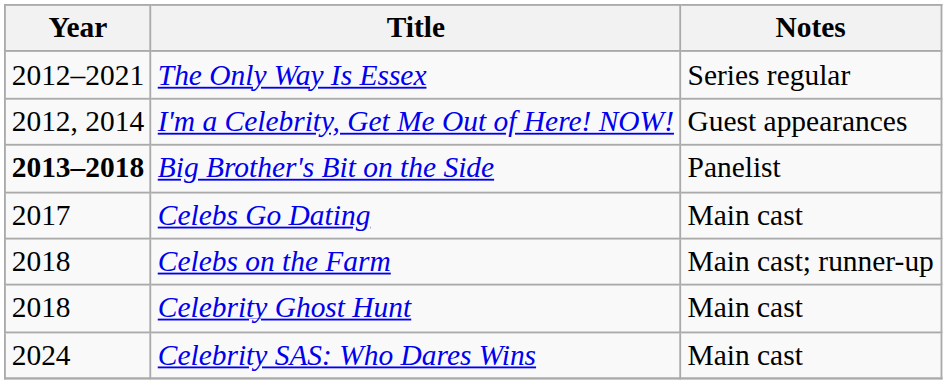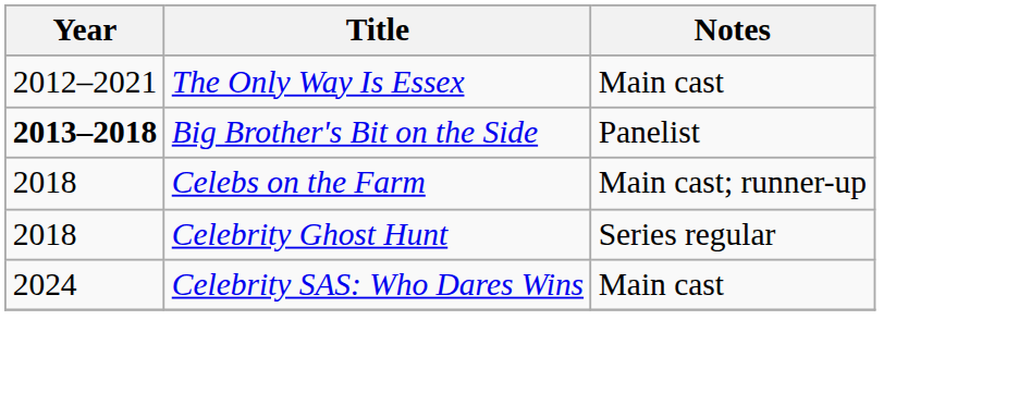 <table class="wikitable sortable">
 <tr>
 <th>Year</th>
 <th>Title</th>
 <th class="unsortable">Notes</th>
 </tr>
 <tr>
 <td>2012–2021</td>
 <td><em><a href='#'>The Only Way Is Essex</a></em></td>
-<td>Series regular</td>
-</tr>
-<tr>
-<td>2012, 2014</td>
-<td><em><a href='#'>I'm a Celebrity, Get Me Out of Here! NOW!</a></em></td>
-<td>Guest appearances</td>
+<td>Main cast</td>
 </tr>
 <tr>
 <td><strong>2013–2018</strong></td>
 <td><em><a href='#'>Big Brother's Bit on the Side</a></em></td>
 <td>Panelist</td>
-</tr>
-<tr>
-<td>2017</td>
-<td><em><a href='#'>Celebs Go Dating</a></em></td>
-<td>Main cast</td>
 </tr>
 <tr>
 <td>2018</td>
 <td><em><a href='#'>Celebs on the Farm</a></em></td>
 <td>Main cast; runner-up</td>
 </tr>
 <tr>
 <td>2018</td>
 <td><em><a href='#'>Celebrity Ghost Hunt</a></em></td>
-<td>Main cast</td>
+<td>Series regular</td>
 </tr>
 <tr>
 <td>2024</td>
 <td><em><a href='#'>Celebrity SAS: Who Dares Wins</a></em></td>
 <td>Main cast</td>
 </tr>
 <tr>
 </tr>
 </table>
